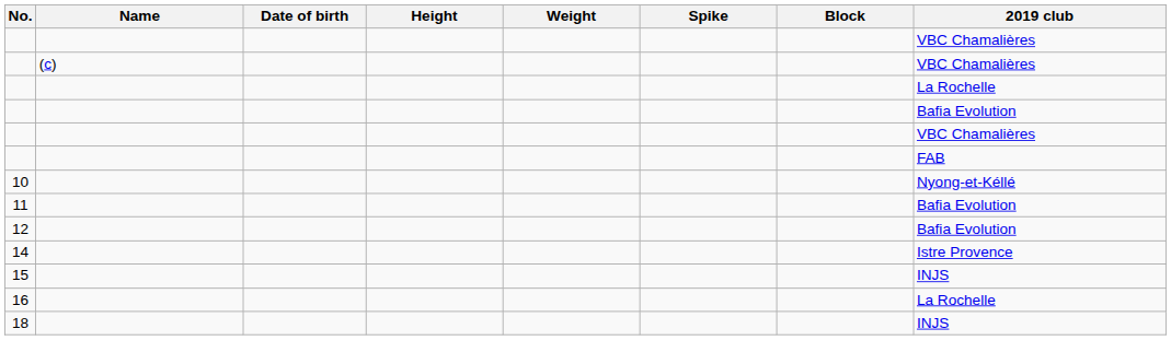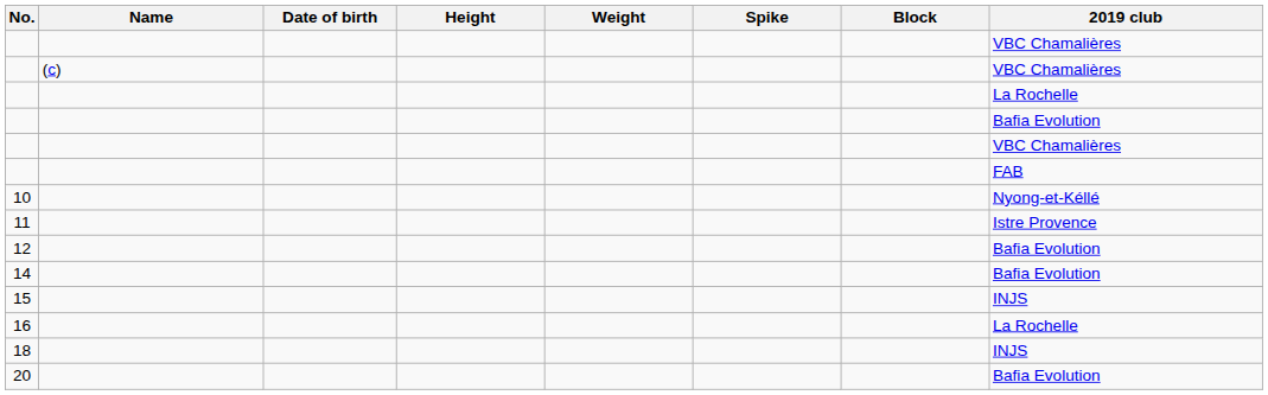 <table class="wikitable sortable" style="font-size:100%; text-align:center;">
 <tr>
 <th>No.</th>
 <th style="width:14em">Name</th>
 <th style="width:8em">Date of birth</th>
 <th style="width:9em">Height</th>
 <th style="width:9em">Weight</th>
 <th style="width:9em">Spike</th>
 <th style="width:9em">Block</th>
 <th style="width:17em">2019 club</th>
 </tr>
 <tr>
 <td></td>
 <td align=left></td>
 <td align=right></td>
 <td></td>
 <td></td>
 <td></td>
 <td></td>
 <td align=left> <a href='#'>VBC Chamalières</a></td>
 </tr>
 <tr>
 <td></td>
 <td align=left> (<a href='#'>c</a>)</td>
 <td align=right></td>
 <td></td>
 <td></td>
 <td></td>
 <td></td>
 <td align=left> <a href='#'>VBC Chamalières</a></td>
 </tr>
 <tr>
 <td></td>
 <td align=left></td>
 <td align=right></td>
 <td></td>
 <td></td>
 <td></td>
 <td></td>
 <td align=left> <a href='#'>La Rochelle</a></td>
 </tr>
 <tr>
 <td></td>
 <td align=left></td>
 <td align=right></td>
 <td></td>
 <td></td>
 <td></td>
 <td></td>
 <td align=left> <a href='#'>Bafia Evolution</a></td>
 </tr>
 <tr>
 <td></td>
 <td align=left></td>
 <td align=right></td>
 <td></td>
 <td></td>
 <td></td>
 <td></td>
 <td align=left> <a href='#'>VBC Chamalières</a></td>
 </tr>
 <tr>
 <td></td>
 <td align=left></td>
 <td align=right></td>
 <td></td>
 <td></td>
 <td></td>
 <td></td>
 <td align=left> <a href='#'>FAB</a></td>
 </tr>
 <tr>
 <td>10</td>
 <td align=left></td>
 <td align=right></td>
 <td></td>
 <td></td>
 <td></td>
 <td></td>
 <td align=left> <a href='#'>Nyong-et-Kéllé</a></td>
 </tr>
 <tr>
 <td>11</td>
 <td align=left></td>
 <td align=right></td>
 <td></td>
 <td></td>
 <td></td>
 <td></td>
-<td align=left> <a href='#'>Bafia Evolution</a></td>
+<td align=left> <a href='#'>Istre Provence</a></td>
 </tr>
 <tr>
 <td>12</td>
 <td align=left></td>
 <td align=right></td>
 <td></td>
 <td></td>
 <td></td>
 <td></td>
 <td align=left> <a href='#'>Bafia Evolution</a></td>
 </tr>
 <tr>
 <td>14</td>
 <td align=left></td>
 <td align=right></td>
 <td></td>
 <td></td>
 <td></td>
 <td></td>
-<td align=left> <a href='#'>Istre Provence</a></td>
+<td align=left> <a href='#'>Bafia Evolution</a></td>
 </tr>
 <tr>
 <td>15</td>
 <td align=left></td>
 <td align=right></td>
 <td></td>
 <td></td>
 <td></td>
 <td></td>
 <td align=left> <a href='#'>INJS</a></td>
 </tr>
 <tr>
 <td>16</td>
 <td align=left></td>
 <td align=right></td>
 <td></td>
 <td></td>
 <td></td>
 <td></td>
 <td align=left> <a href='#'>La Rochelle</a></td>
 </tr>
 <tr>
 <td>18</td>
 <td align=left></td>
 <td align=right></td>
 <td></td>
 <td></td>
 <td></td>
 <td></td>
 <td align=left> <a href='#'>INJS</a></td>
 </tr>
+<tr>
+<td>20</td>
+<td align=left></td>
+<td align=right></td>
+<td></td>
+<td></td>
+<td></td>
+<td></td>
+<td align=left> <a href='#'>Bafia Evolution</a></td>
+</tr>
 </table>
